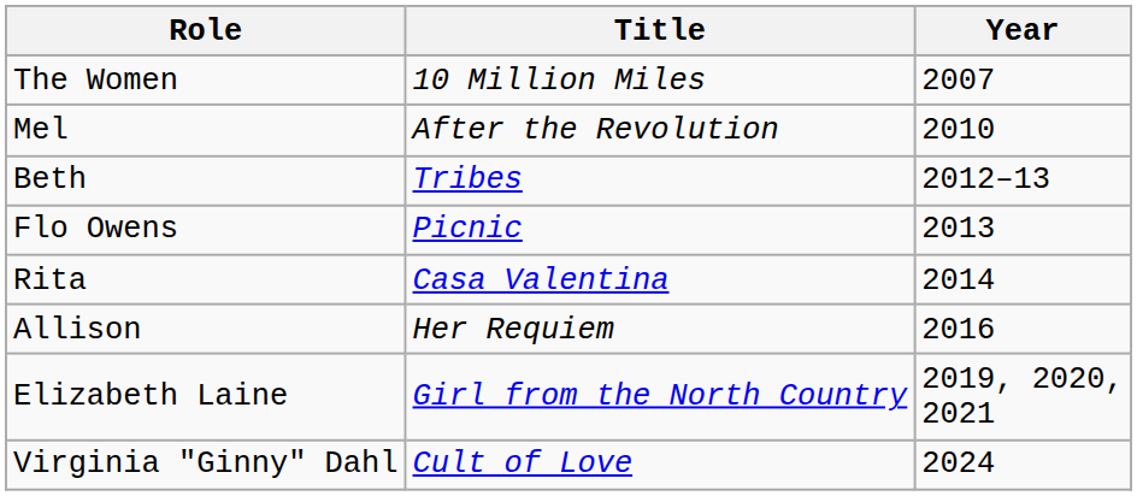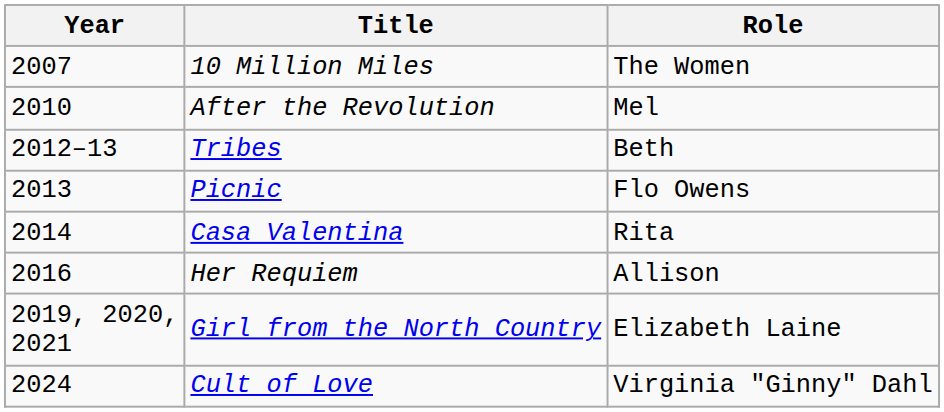 <table class="wikitable sortable">
 <tr>
+<th>Year</th>
+<th>Title</th>
 <th>Role</th>
-<th>Title</th>
-<th>Year</th>
 </tr>
 <tr>
+<td>2007</td>
+<td><em>10 Million Miles</em></td>
 <td>The Women</td>
-<td><em>10 Million Miles</em></td>
-<td>2007</td>
 </tr>
 <tr>
+<td>2010</td>
+<td><em>After the Revolution</em></td>
 <td>Mel</td>
-<td><em>After the Revolution</em></td>
-<td>2010</td>
 </tr>
 <tr>
+<td>2012–13</td>
+<td><em><a href='#'>Tribes</a></em></td>
 <td>Beth</td>
-<td><em><a href='#'>Tribes</a></em></td>
-<td>2012–13</td>
 </tr>
 <tr>
+<td>2013</td>
+<td><em><a href='#'>Picnic</a></em></td>
 <td>Flo Owens</td>
-<td><em><a href='#'>Picnic</a></em></td>
-<td>2013</td>
 </tr>
 <tr>
+<td>2014</td>
+<td><em><a href='#'>Casa Valentina</a></em></td>
 <td>Rita</td>
-<td><em><a href='#'>Casa Valentina</a></em></td>
-<td>2014</td>
 </tr>
 <tr>
+<td>2016</td>
+<td><em>Her Requiem</em></td>
 <td>Allison</td>
-<td><em>Her Requiem</em></td>
-<td>2016</td>
 </tr>
 <tr>
+<td>2019, 2020,<br>2021</td>
+<td><em><a href='#'>Girl from the North Country</a></em></td>
 <td>Elizabeth Laine</td>
-<td><em><a href='#'>Girl from the North Country</a></em></td>
-<td>2019, 2020,<br>2021</td>
 </tr>
 <tr>
+<td>2024</td>
+<td><em><a href='#'>Cult of Love</a></em></td>
 <td>Virginia "Ginny" Dahl</td>
-<td><em><a href='#'>Cult of Love</a></em></td>
-<td>2024</td>
 </tr>
 </table>
